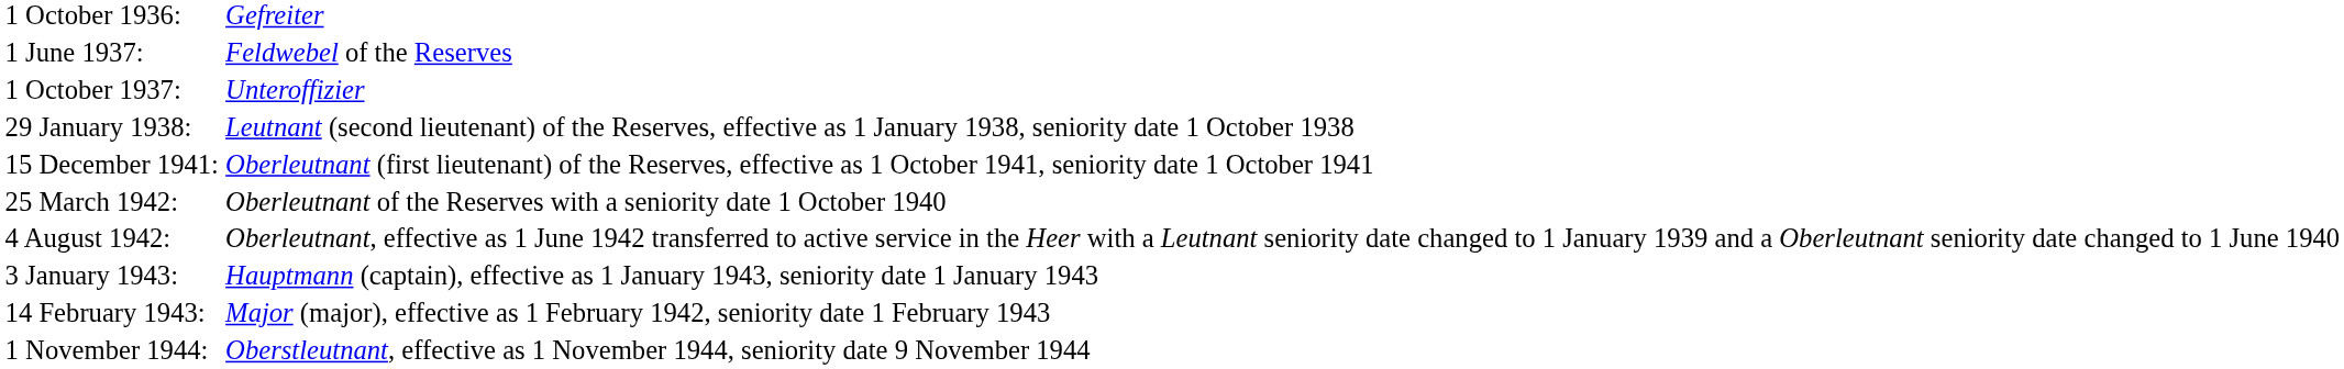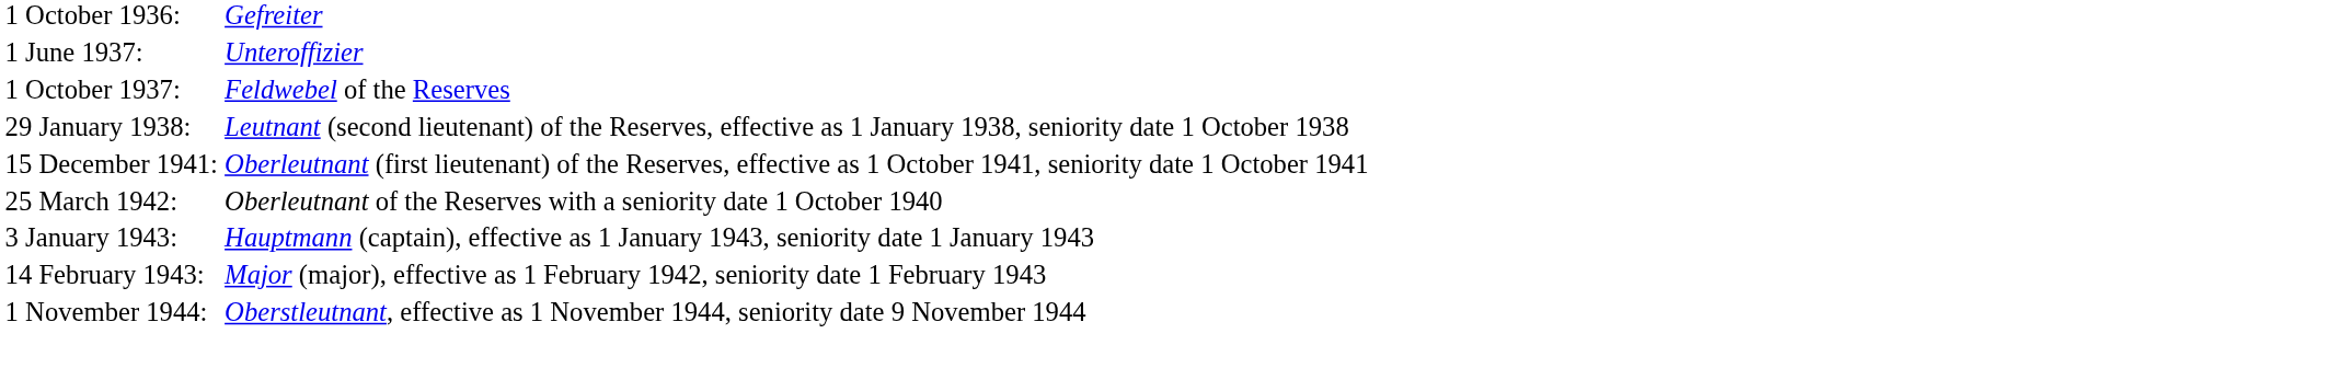 <table>
 <tr>
 <td>1 October 1936:</td>
 <td><em><a href='#'>Gefreiter</a></em></td>
 </tr>
 <tr>
 <td>1 June 1937:</td>
-<td><em><a href='#'>Feldwebel</a></em> of the <a href='#'>Reserves</a></td>
+<td><em><a href='#'>Unteroffizier</a></em></td>
 </tr>
 <tr>
 <td>1 October 1937:</td>
-<td><em><a href='#'>Unteroffizier</a></em></td>
+<td><em><a href='#'>Feldwebel</a></em> of the <a href='#'>Reserves</a></td>
 </tr>
 <tr>
 <td>29 January 1938:</td>
 <td><em><a href='#'>Leutnant</a></em> (second lieutenant) of the Reserves, effective as 1 January 1938, seniority date 1 October 1938</td>
 </tr>
 <tr>
 <td>15 December 1941:</td>
 <td><em><a href='#'>Oberleutnant</a></em> (first lieutenant) of the Reserves, effective as 1 October 1941, seniority date 1 October 1941</td>
 </tr>
 <tr>
 <td>25 March 1942:</td>
 <td><em>Oberleutnant</em> of the Reserves with a seniority date 1 October 1940</td>
 </tr>
 <tr>
-<td>4 August 1942:</td>
-<td><em>Oberleutnant</em>, effective as 1 June 1942 transferred to active service in the <em>Heer</em> with a <em>Leutnant</em> seniority date changed to 1 January 1939 and a <em>Oberleutnant</em> seniority date changed to 1 June 1940</td>
-</tr>
-<tr>
 <td>3 January 1943:</td>
 <td><em><a href='#'>Hauptmann</a></em> (captain), effective as 1 January 1943, seniority date 1 January 1943</td>
 </tr>
 <tr>
 <td>14 February 1943:</td>
 <td><em><a href='#'>Major</a></em> (major), effective as 1 February 1942, seniority date 1 February 1943</td>
 </tr>
 <tr>
 <td>1 November 1944:</td>
 <td><em><a href='#'>Oberstleutnant</a></em>, effective as 1 November 1944, seniority date 9 November 1944</td>
 </tr>
 </table>
